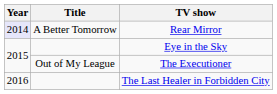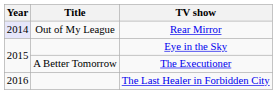 <table class="wikitable">
 <tr>
 <th>Year</th>
 <th>Title</th>
 <th>TV show</th>
 </tr>
 <tr align="center">
 <td style="background: lavender;">2014</td>
-<td>A Better Tomorrow</td>
+<td>Out of My League</td>
 <td><a href='#'>Rear Mirror</a></td>
 </tr>
 <tr align="center">
 <td rowspan="2">2015</td>
 <td></td>
 <td><a href='#'>Eye in the Sky</a></td>
 </tr>
 <tr align="center">
-<td>Out of My League</td>
+<td>A Better Tomorrow</td>
 <td><a href='#'>The Executioner</a></td>
 </tr>
 <tr align="center">
 <td>2016</td>
 <td></td>
 <td><a href='#'>The Last Healer in Forbidden City</a></td>
 </tr>
 </table>
